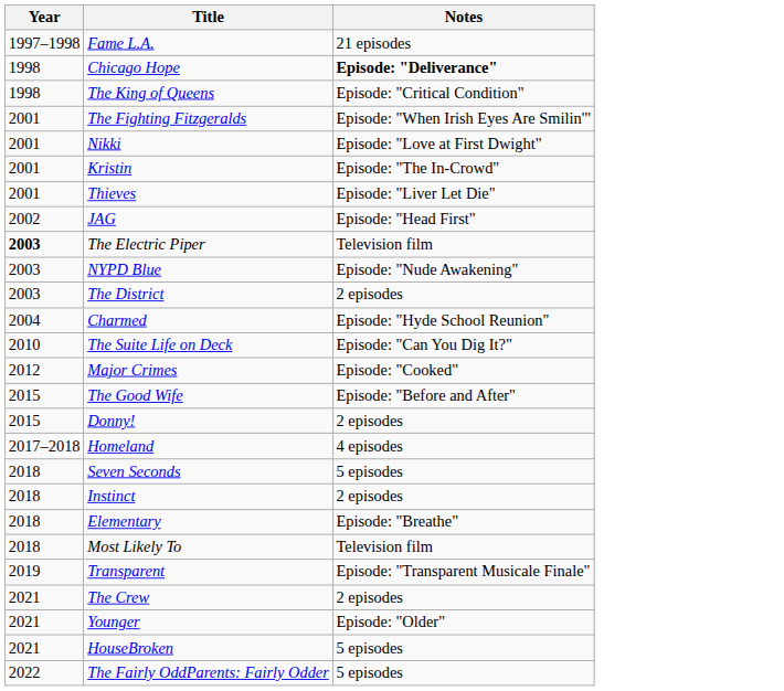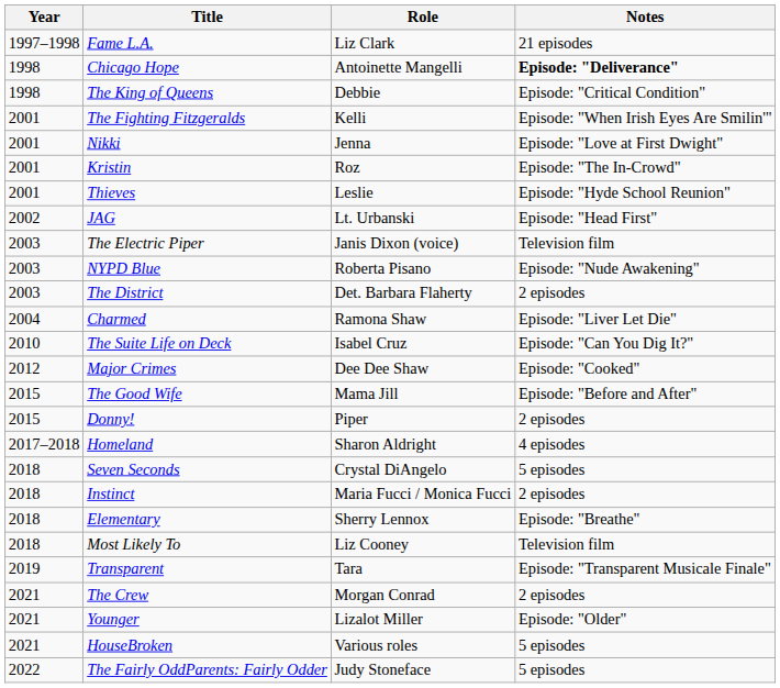 <table class="wikitable sortable">
 <tr>
 <th>Year</th>
 <th>Title</th>
+<th>Role</th>
 <th>Notes</th>
 </tr>
 <tr>
 <td>1997–1998</td>
 <td><em><a href='#'>Fame L.A.</a></em></td>
+<td>Liz Clark</td>
 <td>21 episodes</td>
 </tr>
 <tr>
 <td>1998</td>
 <td><em><a href='#'>Chicago Hope</a></em></td>
+<td>Antoinette Mangelli</td>
 <td><strong>Episode: "Deliverance"</strong></td>
 </tr>
 <tr>
 <td>1998</td>
 <td><em><a href='#'>The King of Queens</a></em></td>
+<td>Debbie</td>
 <td>Episode: "Critical Condition"</td>
 </tr>
 <tr>
 <td>2001</td>
 <td><em><a href='#'>The Fighting Fitzgeralds</a></em></td>
+<td>Kelli</td>
 <td>Episode: "When Irish Eyes Are Smilin'"</td>
 </tr>
 <tr>
 <td>2001</td>
 <td><a href='#'><em>Nikki</em></a></td>
+<td>Jenna</td>
 <td>Episode: "Love at First Dwight"</td>
 </tr>
 <tr>
 <td>2001</td>
 <td><a href='#'><em>Kristin</em></a></td>
+<td>Roz</td>
 <td>Episode: "The In-Crowd"</td>
 </tr>
 <tr>
 <td>2001</td>
 <td><a href='#'><em>Thieves</em></a></td>
-<td>Episode: "Liver Let Die"</td>
+<td>Leslie</td>
+<td>Episode: "Hyde School Reunion"</td>
 </tr>
 <tr>
 <td>2002</td>
 <td><a href='#'><em>JAG</em></a></td>
+<td>Lt. Urbanski</td>
 <td>Episode: "Head First"</td>
 </tr>
 <tr>
-<td><strong>2003</strong></td>
+<td>2003</td>
 <td><em>The Electric Piper</em></td>
+<td>Janis Dixon (voice)</td>
 <td>Television film</td>
 </tr>
 <tr>
 <td>2003</td>
 <td><em><a href='#'>NYPD Blue</a></em></td>
+<td>Roberta Pisano</td>
 <td>Episode: "Nude Awakening"</td>
 </tr>
 <tr>
 <td>2003</td>
 <td><em><a href='#'>The District</a></em></td>
+<td>Det. Barbara Flaherty</td>
 <td>2 episodes</td>
 </tr>
 <tr>
 <td>2004</td>
 <td><em><a href='#'>Charmed</a></em></td>
-<td>Episode: "Hyde School Reunion"</td>
+<td>Ramona Shaw</td>
+<td>Episode: "Liver Let Die"</td>
 </tr>
 <tr>
 <td>2010</td>
 <td><em><a href='#'>The Suite Life on Deck</a></em></td>
+<td>Isabel Cruz</td>
 <td>Episode: "Can You Dig It?"</td>
 </tr>
 <tr>
 <td>2012</td>
 <td><a href='#'><em>Major Crimes</em></a></td>
+<td>Dee Dee Shaw</td>
 <td>Episode: "Cooked"</td>
 </tr>
 <tr>
 <td>2015</td>
 <td><em><a href='#'>The Good Wife</a></em></td>
+<td>Mama Jill</td>
 <td>Episode: "Before and After"</td>
 </tr>
 <tr>
 <td>2015</td>
 <td><em><a href='#'>Donny!</a></em></td>
+<td>Piper</td>
 <td>2 episodes</td>
 </tr>
 <tr>
 <td>2017–2018</td>
 <td><a href='#'><em>Homeland</em></a></td>
+<td>Sharon Aldright</td>
 <td>4 episodes</td>
 </tr>
 <tr>
 <td>2018</td>
 <td><a href='#'><em>Seven Seconds</em></a></td>
+<td>Crystal DiAngelo</td>
 <td>5 episodes</td>
 </tr>
 <tr>
 <td>2018</td>
 <td><a href='#'><em>Instinct</em></a></td>
+<td>Maria Fucci / Monica Fucci</td>
 <td>2 episodes</td>
 </tr>
 <tr>
 <td>2018</td>
 <td><a href='#'><em>Elementary</em></a></td>
+<td>Sherry Lennox</td>
 <td>Episode: "Breathe"</td>
 </tr>
 <tr>
 <td>2018</td>
 <td><em>Most Likely To</em></td>
+<td>Liz Cooney</td>
 <td>Television film</td>
 </tr>
 <tr>
 <td>2019</td>
 <td><a href='#'><em>Transparent</em></a></td>
+<td>Tara</td>
 <td>Episode: "Transparent Musicale Finale"</td>
 </tr>
 <tr>
 <td>2021</td>
 <td><a href='#'><em>The Crew</em></a></td>
+<td>Morgan Conrad</td>
 <td>2 episodes</td>
 </tr>
 <tr>
 <td>2021</td>
 <td><a href='#'><em>Younger</em></a></td>
+<td>Lizalot Miller</td>
 <td>Episode: "Older"</td>
 </tr>
 <tr>
 <td>2021</td>
 <td><em><a href='#'>HouseBroken</a></em></td>
+<td>Various roles</td>
 <td>5 episodes</td>
 </tr>
 <tr>
 <td>2022</td>
 <td><em><a href='#'>The Fairly OddParents: Fairly Odder</a></em></td>
+<td>Judy Stoneface</td>
 <td>5 episodes</td>
 </tr>
 </table>
